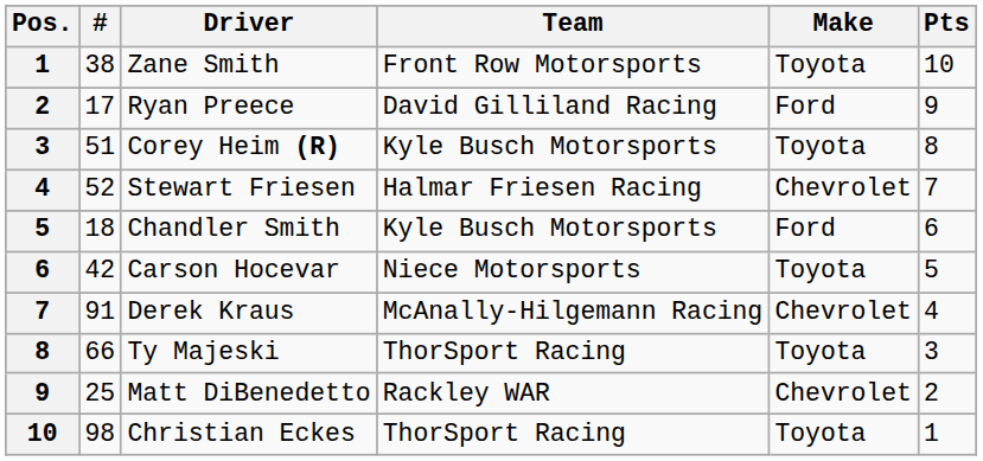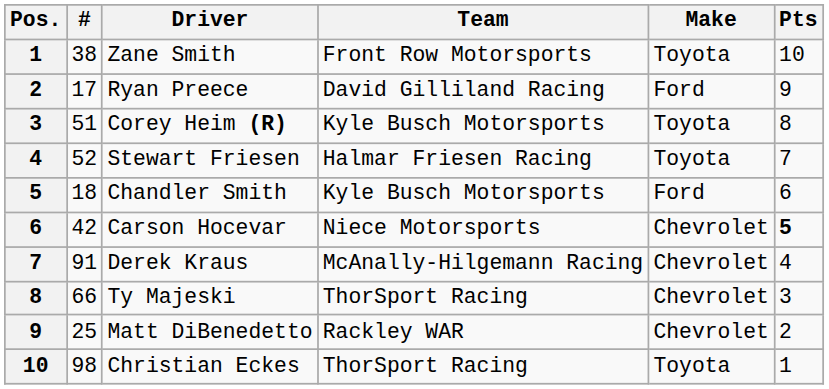 <table class="wikitable" style="font-size:95%">
 <tr>
 <th>Pos.</th>
 <th>#</th>
 <th>Driver</th>
 <th>Team</th>
 <th>Make</th>
 <th>Pts</th>
 </tr>
 <tr>
 <th>1</th>
 <td>38</td>
 <td>Zane Smith</td>
 <td>Front Row Motorsports</td>
 <td>Toyota</td>
 <td>10</td>
 </tr>
 <tr>
 <th>2</th>
 <td>17</td>
 <td>Ryan Preece</td>
 <td>David Gilliland Racing</td>
 <td>Ford</td>
 <td>9</td>
 </tr>
 <tr>
 <th>3</th>
 <td>51</td>
 <td>Corey Heim <strong>(R)</strong></td>
 <td>Kyle Busch Motorsports</td>
 <td>Toyota</td>
 <td>8</td>
 </tr>
 <tr>
 <th>4</th>
 <td>52</td>
 <td>Stewart Friesen</td>
 <td>Halmar Friesen Racing</td>
-<td>Chevrolet</td>
+<td>Toyota</td>
 <td>7</td>
 </tr>
 <tr>
 <th>5</th>
 <td>18</td>
 <td>Chandler Smith</td>
 <td>Kyle Busch Motorsports</td>
 <td>Ford</td>
 <td>6</td>
 </tr>
 <tr>
 <th>6</th>
 <td>42</td>
 <td>Carson Hocevar</td>
 <td>Niece Motorsports</td>
-<td>Toyota</td>
-<td>5</td>
+<td>Chevrolet</td>
+<td><strong>5</strong></td>
 </tr>
 <tr>
 <th>7</th>
 <td>91</td>
 <td>Derek Kraus</td>
 <td>McAnally-Hilgemann Racing</td>
 <td>Chevrolet</td>
 <td>4</td>
 </tr>
 <tr>
 <th>8</th>
 <td>66</td>
 <td>Ty Majeski</td>
 <td>ThorSport Racing</td>
-<td>Toyota</td>
+<td>Chevrolet</td>
 <td>3</td>
 </tr>
 <tr>
 <th>9</th>
 <td>25</td>
 <td>Matt DiBenedetto</td>
 <td>Rackley WAR</td>
 <td>Chevrolet</td>
 <td>2</td>
 </tr>
 <tr>
 <th>10</th>
 <td>98</td>
 <td>Christian Eckes</td>
 <td>ThorSport Racing</td>
 <td>Toyota</td>
 <td>1</td>
 </tr>
 </table>
